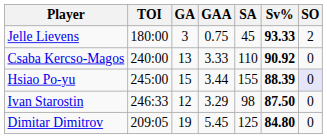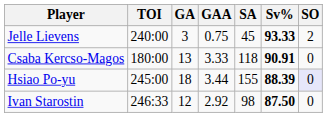 <table class="wikitable sortable" style="text-align:center;">
 <tr>
 <th>Player</th>
 <th>TOI</th>
 <th>GA</th>
 <th>GAA</th>
 <th>SA</th>
 <th>Sv%</th>
 <th>SO</th>
 </tr>
 <tr>
 <td style="text-align:left;"> <a href='#'>Jelle Lievens</a></td>
-<td>180:00</td>
+<td>240:00</td>
 <td>3</td>
 <td>0.75</td>
 <td>45</td>
 <td><strong>93.33</strong></td>
 <td>2</td>
 </tr>
 <tr>
 <td style="text-align:left;"> <a href='#'>Csaba Kercso-Magos</a></td>
-<td>240:00</td>
+<td>180:00</td>
 <td>13</td>
 <td>3.33</td>
-<td>110</td>
-<td><strong>90.92</strong></td>
+<td>118</td>
+<td><strong>90.91</strong></td>
 <td>0</td>
 </tr>
 <tr>
 <td style="text-align:left;"> <a href='#'>Hsiao Po-yu</a></td>
 <td>245:00</td>
-<td>15</td>
+<td>18</td>
 <td>3.44</td>
 <td>155</td>
 <td><strong>88.39</strong></td>
 <td style="background: lavender;">0</td>
 </tr>
 <tr>
 <td style="text-align:left;"> <a href='#'>Ivan Starostin</a></td>
 <td>246:33</td>
 <td>12</td>
-<td>3.29</td>
+<td>2.92</td>
 <td>98</td>
 <td><strong>87.50</strong></td>
 <td>0</td>
 </tr>
-<tr>
-<td style="text-align:left;"> <a href='#'>Dimitar Dimitrov</a></td>
-<td>209:05</td>
-<td>19</td>
-<td>5.45</td>
-<td>125</td>
-<td><strong>84.80</strong></td>
-<td>0</td>
-</tr>
 </table>
